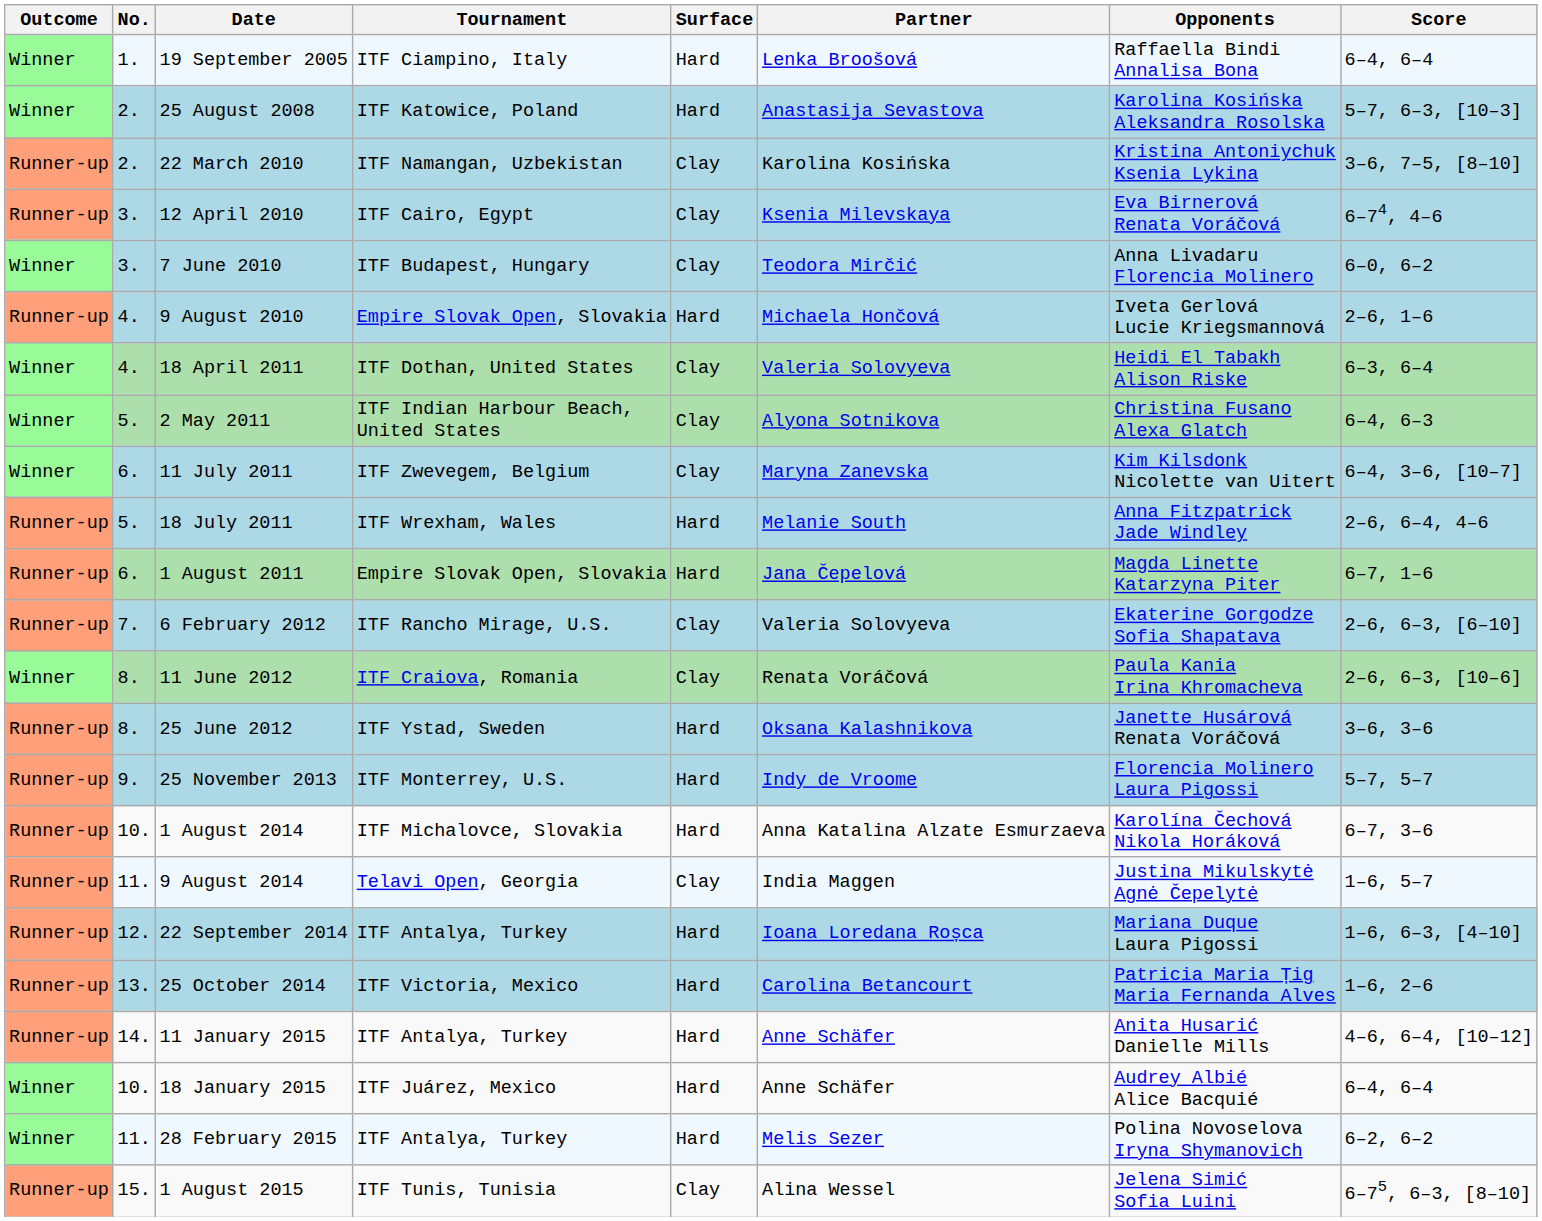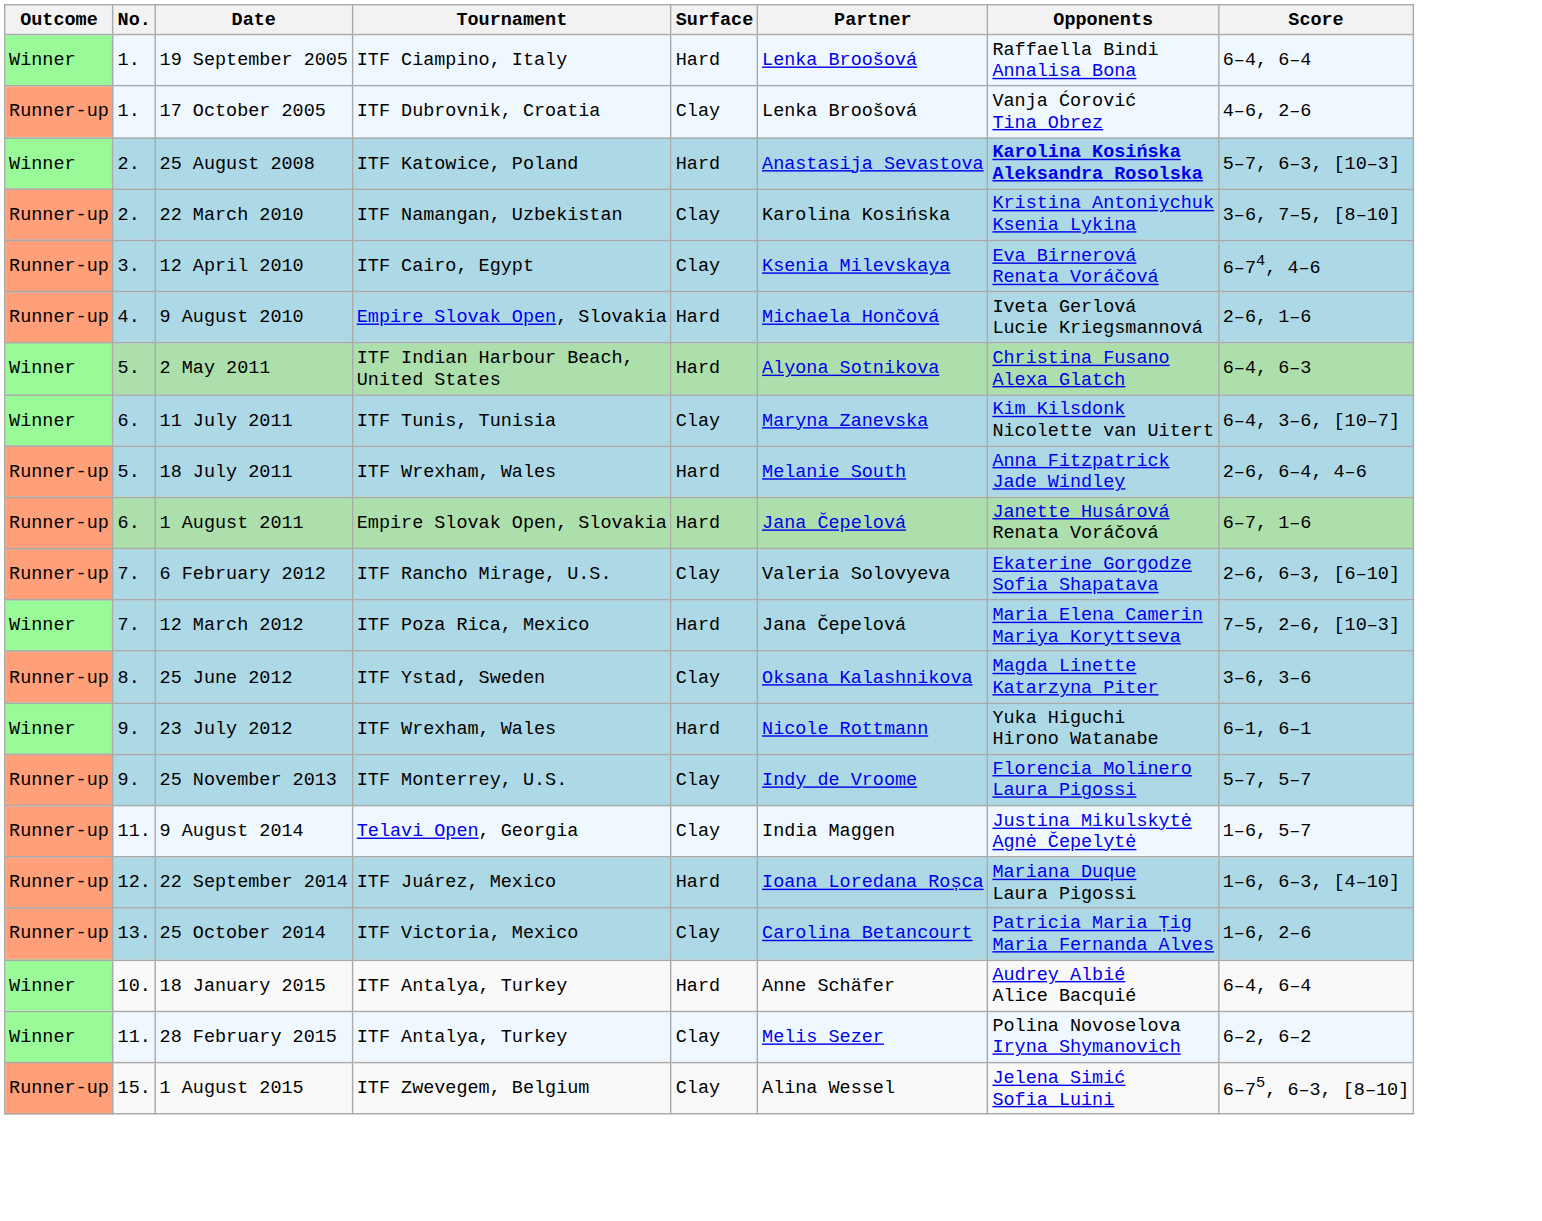 <table class="sortable wikitable">
 <tr>
 <th>Outcome</th>
 <th>No.</th>
 <th>Date</th>
 <th>Tournament</th>
 <th>Surface</th>
 <th>Partner</th>
 <th>Opponents</th>
 <th class="unsortable">Score</th>
 </tr>
 <tr style="background:#f0f8ff;">
 <td style="background:#98fb98;">Winner</td>
 <td>1.</td>
 <td>19 September 2005</td>
 <td>ITF Ciampino, Italy</td>
 <td>Hard</td>
 <td> <a href='#'>Lenka Broošová</a></td>
 <td> Raffaella Bindi <br>  <a href='#'>Annalisa Bona</a></td>
 <td>6–4, 6–4</td>
 </tr>
+<tr style="background:#f0f8ff;">
+<td style="background:#ffa07a;">Runner-up</td>
+<td>1.</td>
+<td>17 October 2005</td>
+<td>ITF Dubrovnik, Croatia</td>
+<td>Clay</td>
+<td> Lenka Broošová</td>
+<td> Vanja Ćorović <br>  <a href='#'>Tina Obrez</a></td>
+<td>4–6, 2–6</td>
+</tr>
 <tr style="background:lightblue;">
 <td style="background:#98fb98;">Winner</td>
 <td>2.</td>
 <td>25 August 2008</td>
 <td>ITF Katowice, Poland</td>
 <td>Hard</td>
 <td> <a href='#'>Anastasija Sevastova</a></td>
-<td> <a href='#'>Karolina Kosińska</a> <br>  <a href='#'>Aleksandra Rosolska</a></td>
+<td><strong> <a href='#'>Karolina Kosińska</a> <br>  <a href='#'>Aleksandra Rosolska</a></strong></td>
 <td>5–7, 6–3, [10–3]</td>
 </tr>
 <tr style="background:lightblue;">
 <td style="background:#ffa07a;">Runner-up</td>
 <td>2.</td>
 <td>22 March 2010</td>
 <td>ITF Namangan, Uzbekistan</td>
 <td>Clay</td>
 <td> Karolina Kosińska</td>
 <td> <a href='#'>Kristina Antoniychuk</a> <br>  <a href='#'>Ksenia Lykina</a></td>
 <td>3–6, 7–5, [8–10]</td>
 </tr>
 <tr style="background:lightblue;">
 <td style="background:#ffa07a;">Runner-up</td>
 <td>3.</td>
 <td>12 April 2010</td>
 <td>ITF Cairo, Egypt</td>
 <td>Clay</td>
 <td> <a href='#'>Ksenia Milevskaya</a></td>
 <td> <a href='#'>Eva Birnerová</a> <br>  <a href='#'>Renata Voráčová</a></td>
 <td>6–7<sup>4</sup>, 4–6</td>
 </tr>
 <tr style="background:lightblue;">
-<td style="background:#98fb98;">Winner</td>
-<td>3.</td>
-<td>7 June 2010</td>
-<td>ITF Budapest, Hungary</td>
-<td>Clay</td>
-<td> <a href='#'>Teodora Mirčić</a></td>
-<td> Anna Livadaru <br>  <a href='#'>Florencia Molinero</a></td>
-<td>6–0, 6–2</td>
-</tr>
-<tr style="background:lightblue;">
 <td style="background:#ffa07a;">Runner-up</td>
 <td>4.</td>
 <td>9 August 2010</td>
 <td><a href='#'>Empire Slovak Open</a>, Slovakia</td>
 <td>Hard</td>
 <td> <a href='#'>Michaela Hončová</a></td>
 <td> Iveta Gerlová <br>  Lucie Kriegsmannová</td>
 <td>2–6, 1–6</td>
 </tr>
 <tr style="background:#addfad;">
 <td style="background:#98fb98;">Winner</td>
-<td>4.</td>
-<td>18 April 2011</td>
-<td>ITF Dothan, United States</td>
-<td>Clay</td>
-<td> <a href='#'>Valeria Solovyeva</a></td>
-<td> <a href='#'>Heidi El Tabakh</a> <br>  <a href='#'>Alison Riske</a></td>
-<td>6–3, 6–4</td>
-</tr>
-<tr style="background:#addfad;">
-<td style="background:#98fb98;">Winner</td>
 <td>5.</td>
 <td>2 May 2011</td>
 <td>ITF Indian Harbour Beach, <br>United States</td>
-<td>Clay</td>
+<td>Hard</td>
 <td> <a href='#'>Alyona Sotnikova</a></td>
 <td> <a href='#'>Christina Fusano</a> <br>  <a href='#'>Alexa Glatch</a></td>
 <td>6–4, 6–3</td>
 </tr>
 <tr style="background:lightblue;">
 <td style="background:#98fb98;">Winner</td>
 <td>6.</td>
 <td>11 July 2011</td>
-<td>ITF Zwevegem, Belgium</td>
+<td>ITF Tunis, Tunisia</td>
 <td>Clay</td>
 <td> <a href='#'>Maryna Zanevska</a></td>
 <td> <a href='#'>Kim Kilsdonk</a> <br>  Nicolette van Uitert</td>
 <td>6–4, 3–6, [10–7]</td>
 </tr>
 <tr style="background:lightblue;">
 <td style="background:#ffa07a;">Runner-up</td>
 <td>5.</td>
 <td>18 July 2011</td>
 <td>ITF Wrexham, Wales</td>
 <td>Hard</td>
 <td> <a href='#'>Melanie South</a></td>
 <td> <a href='#'>Anna Fitzpatrick</a> <br>  <a href='#'>Jade Windley</a></td>
 <td>2–6, 6–4, 4–6</td>
 </tr>
 <tr style="background:#addfad;">
 <td style="background:#ffa07a;">Runner-up</td>
 <td>6.</td>
 <td>1 August 2011</td>
 <td>Empire Slovak Open, Slovakia</td>
 <td>Hard</td>
 <td> <a href='#'>Jana Čepelová</a></td>
-<td> <a href='#'>Magda Linette</a> <br>  <a href='#'>Katarzyna Piter</a></td>
+<td> <a href='#'>Janette Husárová</a> <br>  Renata Voráčová</td>
 <td>6–7, 1–6</td>
 </tr>
 <tr style="background:lightblue;">
 <td style="background:#ffa07a;">Runner-up</td>
 <td>7.</td>
 <td>6 February 2012</td>
 <td>ITF Rancho Mirage, U.S.</td>
 <td>Clay</td>
 <td> Valeria Solovyeva</td>
 <td> <a href='#'>Ekaterine Gorgodze</a> <br>  <a href='#'>Sofia Shapatava</a></td>
 <td>2–6, 6–3, [6–10]</td>
 </tr>
-<tr style="background:#addfad;">
+<tr style="background:lightblue;">
 <td style="background:#98fb98;">Winner</td>
-<td>8.</td>
-<td>11 June 2012</td>
-<td><a href='#'>ITF Craiova</a>, Romania</td>
-<td>Clay</td>
-<td> Renata Voráčová</td>
-<td> <a href='#'>Paula Kania</a> <br>  <a href='#'>Irina Khromacheva</a></td>
-<td>2–6, 6–3, [10–6]</td>
+<td>7.</td>
+<td>12 March 2012</td>
+<td>ITF Poza Rica, Mexico</td>
+<td>Hard</td>
+<td> Jana Čepelová</td>
+<td> <a href='#'>Maria Elena Camerin</a> <br>  <a href='#'>Mariya Koryttseva</a></td>
+<td>7–5, 2–6, [10–3]</td>
 </tr>
 <tr style="background:lightblue;">
 <td style="background:#ffa07a;">Runner-up</td>
 <td>8.</td>
 <td>25 June 2012</td>
 <td>ITF Ystad, Sweden</td>
+<td>Clay</td>
+<td> <a href='#'>Oksana Kalashnikova</a></td>
+<td> <a href='#'>Magda Linette</a> <br>  <a href='#'>Katarzyna Piter</a></td>
+<td>3–6, 3–6</td>
+</tr>
+<tr style="background:lightblue;">
+<td style="background:#98fb98;">Winner</td>
+<td>9.</td>
+<td>23 July 2012</td>
+<td>ITF Wrexham, Wales</td>
 <td>Hard</td>
-<td> <a href='#'>Oksana Kalashnikova</a></td>
-<td> <a href='#'>Janette Husárová</a> <br>  Renata Voráčová</td>
-<td>3–6, 3–6</td>
+<td> <a href='#'>Nicole Rottmann</a></td>
+<td> Yuka Higuchi <br>  Hirono Watanabe</td>
+<td>6–1, 6–1</td>
 </tr>
 <tr style="background:lightblue;">
 <td style="background:#ffa07a;">Runner-up</td>
 <td>9.</td>
 <td>25 November 2013</td>
 <td>ITF Monterrey, U.S.</td>
-<td>Hard</td>
+<td>Clay</td>
 <td> <a href='#'>Indy de Vroome</a></td>
 <td> <a href='#'>Florencia Molinero</a> <br>  <a href='#'>Laura Pigossi</a></td>
 <td>5–7, 5–7</td>
-</tr>
-<tr>
-<td style="background:#ffa07a;">Runner-up</td>
-<td>10.</td>
-<td>1 August 2014</td>
-<td>ITF Michalovce, Slovakia</td>
-<td>Hard</td>
-<td> Anna Katalina Alzate Esmurzaeva</td>
-<td> <a href='#'>Karolína Čechová</a> <br>  <a href='#'>Nikola Horáková</a></td>
-<td>6–7, 3–6</td>
 </tr>
 <tr style="background:#f0f8ff;">
 <td style="background:#ffa07a;">Runner-up</td>
 <td>11.</td>
 <td>9 August 2014</td>
 <td><a href='#'>Telavi Open</a>, Georgia</td>
 <td>Clay</td>
 <td> India Maggen</td>
 <td> <a href='#'>Justina Mikulskytė</a> <br>  <a href='#'>Agnė Čepelytė</a></td>
 <td>1–6, 5–7</td>
 </tr>
 <tr style="background:lightblue;">
 <td style="background:#ffa07a;">Runner-up</td>
 <td>12.</td>
 <td>22 September 2014</td>
-<td>ITF Antalya, Turkey</td>
+<td>ITF Juárez, Mexico</td>
 <td>Hard</td>
 <td> <a href='#'>Ioana Loredana Roșca</a></td>
 <td> <a href='#'>Mariana Duque</a> <br>  Laura Pigossi</td>
 <td>1–6, 6–3, [4–10]</td>
 </tr>
 <tr style="background:lightblue;">
 <td style="background:#ffa07a;">Runner-up</td>
 <td>13.</td>
 <td>25 October 2014</td>
 <td>ITF Victoria, Mexico</td>
-<td>Hard</td>
+<td>Clay</td>
 <td> <a href='#'>Carolina Betancourt</a></td>
 <td> <a href='#'>Patricia Maria Țig</a> <br>  <a href='#'>Maria Fernanda Alves</a></td>
 <td>1–6, 2–6</td>
 </tr>
 <tr>
-<td style="background:#ffa07a;">Runner-up</td>
-<td>14.</td>
-<td>11 January 2015</td>
-<td>ITF Antalya, Turkey</td>
-<td>Hard</td>
-<td> <a href='#'>Anne Schäfer</a></td>
-<td> <a href='#'>Anita Husarić</a> <br>  Danielle Mills</td>
-<td>4–6, 6–4, [10–12]</td>
-</tr>
-<tr>
 <td style="background:#98fb98;">Winner</td>
 <td>10.</td>
 <td>18 January 2015</td>
-<td>ITF Juárez, Mexico</td>
+<td>ITF Antalya, Turkey</td>
 <td>Hard</td>
 <td> Anne Schäfer</td>
 <td> <a href='#'>Audrey Albié</a> <br>  Alice Bacquié</td>
 <td>6–4, 6–4</td>
 </tr>
 <tr style="background:#f0f8ff;">
 <td style="background:#98fb98;">Winner</td>
 <td>11.</td>
 <td>28 February 2015</td>
 <td>ITF Antalya, Turkey</td>
-<td>Hard</td>
+<td>Clay</td>
 <td> <a href='#'>Melis Sezer</a></td>
 <td> Polina Novoselova <br>  <a href='#'>Iryna Shymanovich</a></td>
 <td>6–2, 6–2</td>
 </tr>
 <tr>
 <td style="background:#ffa07a;">Runner-up</td>
 <td>15.</td>
 <td>1 August 2015</td>
-<td>ITF Tunis, Tunisia</td>
+<td>ITF Zwevegem, Belgium</td>
 <td>Clay</td>
 <td> Alina Wessel</td>
 <td> <a href='#'>Jelena Simić</a> <br>  <a href='#'>Sofia Luini</a></td>
 <td>6–7<sup>5</sup>, 6–3, [8–10]</td>
 </tr>
 </table>
